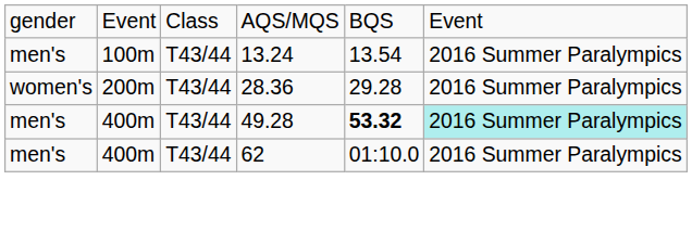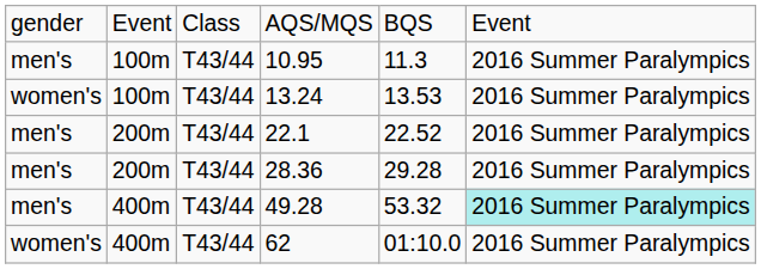 <table class="wikitable">
 <tr>
 <td>gender</td>
 <td>Event</td>
 <td>Class</td>
 <td>AQS/MQS</td>
 <td>BQS</td>
 <td>Event</td>
 </tr>
 <tr>
 <td>men's</td>
 <td>100m</td>
 <td>T43/44</td>
-<td>13.24</td>
-<td>13.54</td>
+<td>10.95</td>
+<td>11.3</td>
 <td>2016 Summer Paralympics</td>
 </tr>
 <tr>
 <td>women's</td>
+<td>100m</td>
+<td>T43/44</td>
+<td>13.24</td>
+<td>13.53</td>
+<td>2016 Summer Paralympics</td>
+</tr>
+<tr>
+<td>men's</td>
+<td>200m</td>
+<td>T43/44</td>
+<td>22.1</td>
+<td>22.52</td>
+<td>2016 Summer Paralympics</td>
+</tr>
+<tr>
+<td>men's</td>
 <td>200m</td>
 <td>T43/44</td>
 <td>28.36</td>
 <td>29.28</td>
 <td>2016 Summer Paralympics</td>
 </tr>
 <tr>
 <td>men's</td>
 <td>400m</td>
 <td>T43/44</td>
 <td>49.28</td>
-<td><strong>53.32</strong></td>
+<td>53.32</td>
 <td style="background: paleturquoise;">2016 Summer Paralympics</td>
 </tr>
 <tr>
-<td>men's</td>
+<td>women's</td>
 <td>400m</td>
 <td>T43/44</td>
 <td>62</td>
 <td>01:10.0</td>
 <td>2016 Summer Paralympics</td>
 </tr>
 </table>
